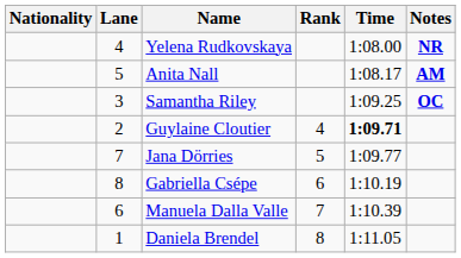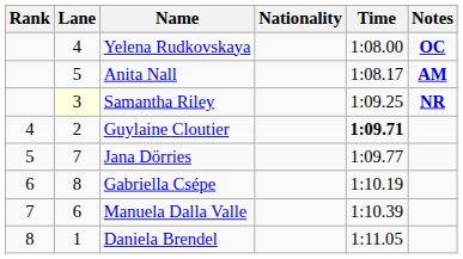 <table class="wikitable sortable" style="text-align:center">
 <tr>
-<th>Nationality</th>
+<th>Rank</th>
 <th>Lane</th>
 <th>Name</th>
-<th>Rank</th>
+<th>Nationality</th>
 <th>Time</th>
 <th>Notes</th>
 </tr>
 <tr>
-<td align=left></td>
+<td></td>
 <td>4</td>
 <td align=left><a href='#'>Yelena Rudkovskaya</a></td>
-<td></td>
+<td align=left></td>
 <td>1:08.00</td>
-<td><strong><a href='#'>NR</a></strong></td>
+<td><strong><a href='#'>OC</a></strong></td>
 </tr>
 <tr>
-<td align=left></td>
+<td></td>
 <td>5</td>
 <td align=left><a href='#'>Anita Nall</a></td>
-<td></td>
+<td align=left></td>
 <td>1:08.17</td>
 <td><strong><a href='#'>AM</a></strong></td>
 </tr>
 <tr>
+<td></td>
+<td style="background: lightyellow;">3</td>
+<td align=left><a href='#'>Samantha Riley</a></td>
 <td align=left></td>
-<td>3</td>
-<td align=left><a href='#'>Samantha Riley</a></td>
-<td></td>
 <td>1:09.25</td>
-<td><strong><a href='#'>OC</a></strong></td>
+<td><strong><a href='#'>NR</a></strong></td>
 </tr>
 <tr>
-<td align=left></td>
+<td>4</td>
 <td>2</td>
 <td align=left><a href='#'>Guylaine Cloutier</a></td>
-<td>4</td>
+<td align=left></td>
 <td><strong>1:09.71</strong></td>
 <td></td>
 </tr>
 <tr>
-<td align=left></td>
+<td>5</td>
 <td>7</td>
 <td align=left><a href='#'>Jana Dörries</a></td>
-<td>5</td>
+<td align=left></td>
 <td>1:09.77</td>
 <td></td>
 </tr>
 <tr>
-<td align=left></td>
+<td>6</td>
 <td>8</td>
 <td align=left><a href='#'>Gabriella Csépe</a></td>
-<td>6</td>
+<td align=left></td>
 <td>1:10.19</td>
 <td></td>
 </tr>
 <tr>
-<td align=left></td>
+<td>7</td>
 <td>6</td>
 <td align=left><a href='#'>Manuela Dalla Valle</a></td>
-<td>7</td>
+<td align=left></td>
 <td>1:10.39</td>
 <td></td>
 </tr>
 <tr>
-<td align=left></td>
+<td>8</td>
 <td>1</td>
 <td align=left><a href='#'>Daniela Brendel</a></td>
-<td>8</td>
+<td align=left></td>
 <td>1:11.05</td>
 <td></td>
 </tr>
 </table>
